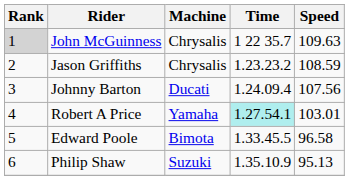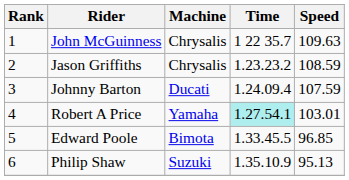 <table class="wikitable">
 <tr style="background:#efefef;">
 <th>Rank</th>
 <th>Rider</th>
 <th>Machine</th>
 <th>Time</th>
 <th>Speed</th>
 </tr>
 <tr>
-<td style="background: lightgrey;">1</td>
+<td>1</td>
 <td> <a href='#'>John McGuinness</a></td>
 <td>Chrysalis</td>
 <td>1 22 35.7</td>
 <td>109.63</td>
 </tr>
 <tr>
 <td>2</td>
 <td> Jason Griffiths</td>
 <td>Chrysalis</td>
 <td>1.23.23.2</td>
 <td>108.59</td>
 </tr>
 <tr>
 <td>3</td>
 <td> Johnny Barton</td>
 <td><a href='#'>Ducati</a></td>
 <td>1.24.09.4</td>
-<td>107.56</td>
+<td>107.59</td>
 </tr>
 <tr>
 <td>4</td>
 <td> Robert A Price</td>
 <td><a href='#'>Yamaha</a></td>
 <td style="background: paleturquoise;">1.27.54.1</td>
 <td>103.01</td>
 </tr>
 <tr>
 <td>5</td>
 <td>Edward Poole</td>
 <td><a href='#'>Bimota</a></td>
 <td>1.33.45.5</td>
-<td>96.58</td>
+<td>96.85</td>
 </tr>
 <tr>
 <td>6</td>
 <td>Philip Shaw</td>
 <td><a href='#'>Suzuki</a></td>
 <td>1.35.10.9</td>
 <td>95.13</td>
 </tr>
 <tr>
 </tr>
 </table>
